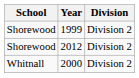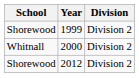 <table class="wikitable">
 <tr>
 <th>School</th>
 <th>Year</th>
 <th>Division</th>
 </tr>
 <tr>
 <td>Shorewood</td>
 <td>1999</td>
 <td>Division 2</td>
 </tr>
 <tr>
+<td>Whitnall</td>
+<td>2000</td>
+<td>Division 2</td>
+</tr>
+<tr>
 <td>Shorewood</td>
 <td>2012</td>
 <td>Division 2</td>
 </tr>
-<tr>
-<td>Whitnall</td>
-<td>2000</td>
-<td>Division 2</td>
-</tr>
 </table>
